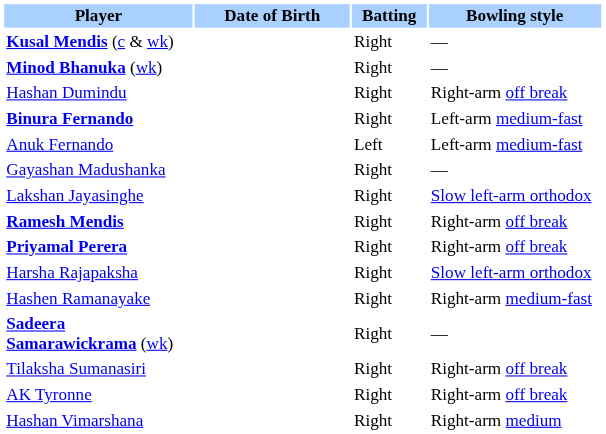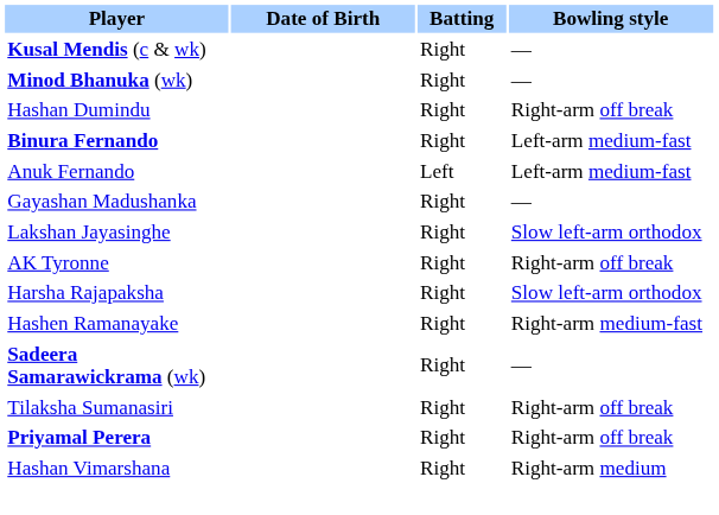 <table border="0" cellspacing="2" cellpadding="2" style="width:90%;">
 <tr style="background:#aad0ff;">
 <th width=20%>Player</th>
 <th width=18%>Date of Birth</th>
 <th width=6%>Batting</th>
 <th width=20%>Bowling style</th>
 </tr>
 <tr>
 <td><strong><a href='#'>Kusal Mendis</a></strong> (<a href='#'>c</a> & <a href='#'>wk</a>)</td>
 <td></td>
 <td>Right</td>
 <td>—</td>
 </tr>
 <tr>
 <td><strong><a href='#'>Minod Bhanuka</a></strong> (<a href='#'>wk</a>)</td>
 <td></td>
 <td>Right</td>
 <td>—</td>
 </tr>
 <tr>
 <td><a href='#'>Hashan Dumindu</a></td>
 <td></td>
 <td>Right</td>
 <td>Right-arm <a href='#'>off break</a></td>
 </tr>
 <tr>
 <td><strong><a href='#'>Binura Fernando</a></strong></td>
 <td></td>
 <td>Right</td>
 <td>Left-arm <a href='#'>medium-fast</a></td>
 </tr>
 <tr>
 <td><a href='#'>Anuk Fernando</a></td>
 <td></td>
 <td>Left</td>
 <td>Left-arm <a href='#'>medium-fast</a></td>
 </tr>
 <tr>
 <td><a href='#'>Gayashan Madushanka</a></td>
 <td></td>
 <td>Right</td>
 <td>—</td>
 </tr>
 <tr>
 <td><a href='#'>Lakshan Jayasinghe</a></td>
 <td></td>
 <td>Right</td>
 <td><a href='#'>Slow left-arm orthodox</a></td>
 </tr>
 <tr>
-<td><strong><a href='#'>Ramesh Mendis</a></strong></td>
-<td></td>
-<td>Right</td>
-<td>Right-arm <a href='#'>off break</a></td>
-</tr>
-<tr>
-<td><strong><a href='#'>Priyamal Perera</a></strong></td>
+<td><a href='#'>AK Tyronne</a></td>
 <td></td>
 <td>Right</td>
 <td>Right-arm <a href='#'>off break</a></td>
 </tr>
 <tr>
 <td><a href='#'>Harsha Rajapaksha</a></td>
 <td></td>
 <td>Right</td>
 <td><a href='#'>Slow left-arm orthodox</a></td>
 </tr>
 <tr>
 <td><a href='#'>Hashen Ramanayake</a></td>
 <td></td>
 <td>Right</td>
 <td>Right-arm <a href='#'>medium-fast</a></td>
 </tr>
 <tr>
 <td><strong><a href='#'>Sadeera Samarawickrama</a></strong> (<a href='#'>wk</a>)</td>
 <td></td>
 <td>Right</td>
 <td>—</td>
 </tr>
 <tr>
 <td><a href='#'>Tilaksha Sumanasiri</a></td>
 <td></td>
 <td>Right</td>
 <td>Right-arm <a href='#'>off break</a></td>
 </tr>
 <tr>
-<td><a href='#'>AK Tyronne</a></td>
+<td><strong><a href='#'>Priyamal Perera</a></strong></td>
 <td></td>
 <td>Right</td>
 <td>Right-arm <a href='#'>off break</a></td>
 </tr>
 <tr>
 <td><a href='#'>Hashan Vimarshana</a></td>
 <td></td>
 <td>Right</td>
 <td>Right-arm <a href='#'>medium</a></td>
 </tr>
 </table>
